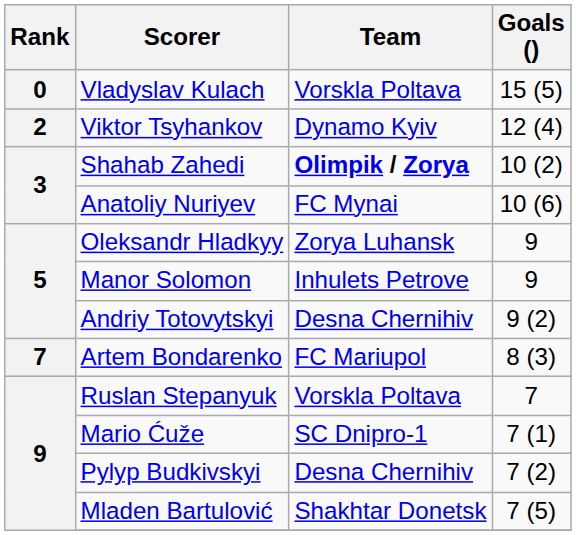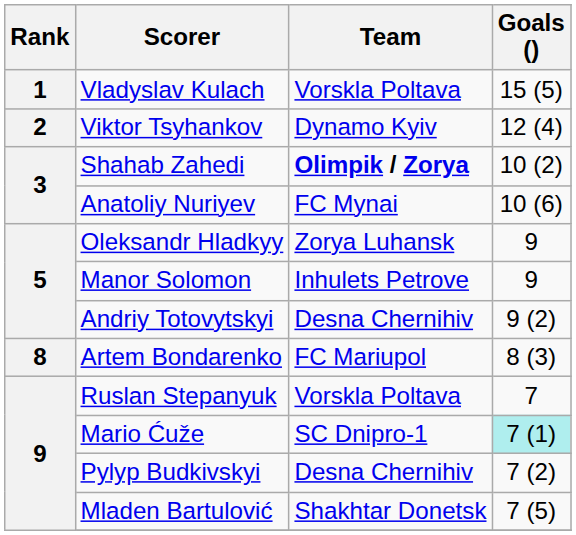 <table class="wikitable">
 <tr>
 <th>Rank</th>
 <th>Scorer</th>
 <th>Team</th>
 <th>Goals<br>()</th>
 </tr>
 <tr>
-<th align=center rowspan=1>0</th>
+<th align=center rowspan=1>1</th>
 <td> <a href='#'>Vladyslav Kulach</a></td>
 <td><a href='#'>Vorskla Poltava</a></td>
 <td align=center>15 (5)</td>
 </tr>
 <tr>
 <th align=center rowspan=1>2</th>
 <td> <a href='#'>Viktor Tsyhankov</a></td>
 <td><a href='#'>Dynamo Kyiv</a></td>
 <td align=center>12 (4)</td>
 </tr>
 <tr>
 <th align=center rowspan=2>3</th>
 <td> <a href='#'>Shahab Zahedi</a></td>
 <td><strong><a href='#'>Olimpik</a> / <a href='#'>Zorya</a></strong></td>
 <td align=center>10 (2)</td>
 </tr>
 <tr>
 <td> <a href='#'>Anatoliy Nuriyev</a></td>
 <td><a href='#'>FC Mynai</a></td>
 <td align=center>10 (6)</td>
 </tr>
 <tr>
 <th align=center rowspan=3>5</th>
 <td> <a href='#'>Oleksandr Hladkyy</a></td>
 <td><a href='#'>Zorya Luhansk</a></td>
 <td align=center>9</td>
 </tr>
 <tr>
 <td> <a href='#'>Manor Solomon</a></td>
 <td><a href='#'>Inhulets Petrove</a></td>
 <td align=center>9</td>
 </tr>
 <tr>
 <td> <a href='#'>Andriy Totovytskyi</a></td>
 <td><a href='#'>Desna Chernihiv</a></td>
 <td align=center>9 (2)</td>
 </tr>
 <tr>
-<th align=center rowspan=1>7</th>
+<th align=center rowspan=1>8</th>
 <td> <a href='#'>Artem Bondarenko</a></td>
 <td><a href='#'>FC Mariupol</a></td>
 <td align=center>8 (3)</td>
 </tr>
 <tr>
 <th align=center rowspan=10>9</th>
 <td> <a href='#'>Ruslan Stepanyuk</a></td>
 <td><a href='#'>Vorskla Poltava</a></td>
 <td align=center>7</td>
 </tr>
 <tr>
 <td> <a href='#'>Mario Ćuže</a></td>
 <td><a href='#'>SC Dnipro-1</a></td>
-<td align=center>7 (1)</td>
+<td align=center style="background: paleturquoise;">7 (1)</td>
 </tr>
 <tr>
 <td> <a href='#'>Pylyp Budkivskyi</a></td>
 <td><a href='#'>Desna Chernihiv</a></td>
 <td align=center>7 (2)</td>
 </tr>
 <tr>
 <td> <a href='#'>Mladen Bartulović</a></td>
 <td><a href='#'>Shakhtar Donetsk</a></td>
 <td align=center>7 (5)</td>
 </tr>
 <tr>
 </tr>
 </table>
